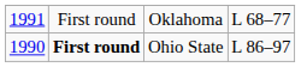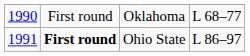 <table class="wikitable" style="text-align:center">
 <tr>
 </tr>
 <tr align="center">
-<td><a href='#'>1991</a></td>
+<td><a href='#'>1990</a></td>
 <td>First round</td>
 <td>Oklahoma</td>
 <td>L 68–77</td>
 </tr>
 <tr align="center">
-<td><a href='#'>1990</a></td>
+<td><a href='#'>1991</a></td>
 <td><strong>First round</strong></td>
 <td>Ohio State</td>
 <td>L 86–97</td>
 </tr>
 </table>
